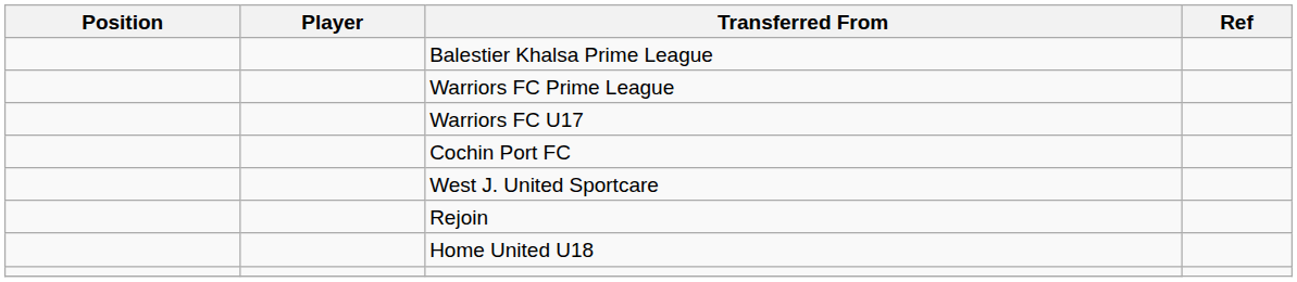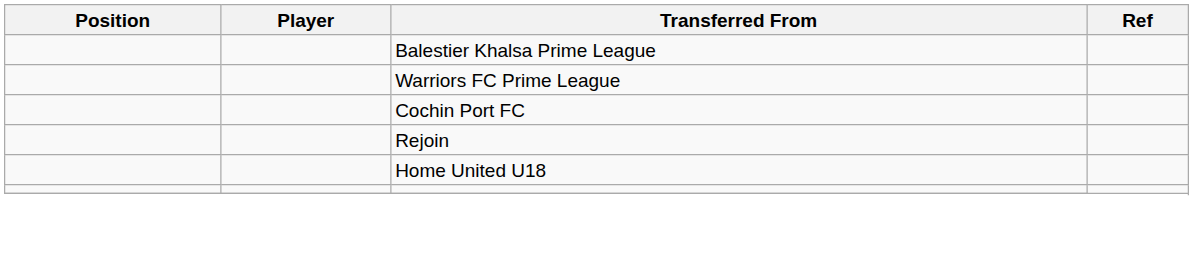 <table class="wikitable sortable" style="width:75%; text-align:center; font-size:95%; text-align:left;">
 <tr>
 <th>Position</th>
 <th>Player</th>
 <th>Transferred From</th>
 <th>Ref</th>
 </tr>
 <tr>
 <td></td>
 <td></td>
 <td> Balestier Khalsa Prime League</td>
 <td></td>
 </tr>
 <tr>
 <td></td>
 <td></td>
 <td> Warriors FC Prime League</td>
 <td></td>
 </tr>
 <tr>
 <td></td>
 <td></td>
-<td> Warriors FC U17</td>
-<td></td>
-</tr>
-<tr>
-<td></td>
-<td></td>
 <td> Cochin Port FC</td>
-<td></td>
-</tr>
-<tr>
-<td></td>
-<td></td>
-<td>West J. United Sportcare</td>
 <td></td>
 </tr>
 <tr>
 <td></td>
 <td></td>
 <td>Rejoin</td>
 <td></td>
 </tr>
 <tr>
 <td></td>
 <td></td>
 <td> Home United U18</td>
 <td></td>
 </tr>
 <tr>
 <td></td>
 <td></td>
 <td Free agent></td>
 </tr>
 <tr>
 </tr>
 </table>
